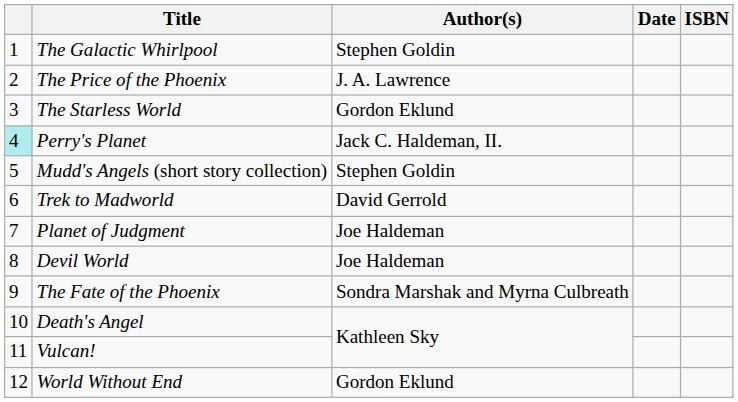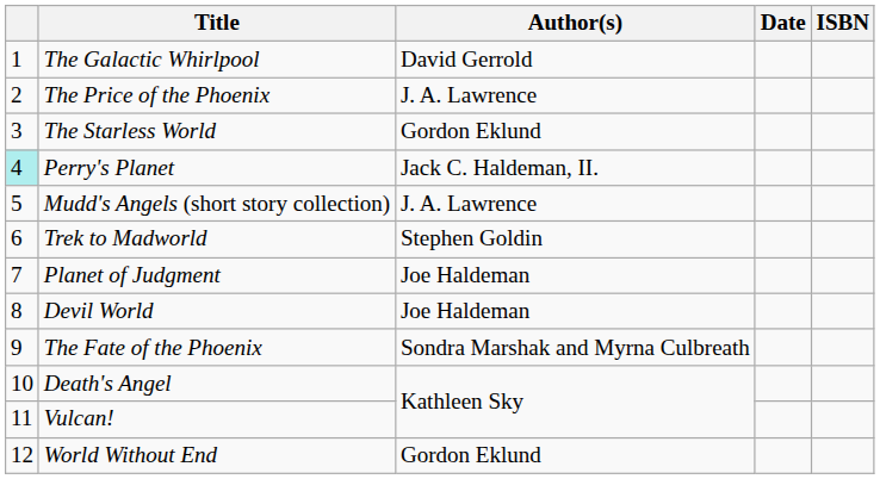 <table class="wikitable">
 <tr>
 <th></th>
 <th>Title</th>
 <th>Author(s)</th>
 <th>Date</th>
 <th>ISBN</th>
 </tr>
 <tr>
 <td>1</td>
 <td><em>The Galactic Whirlpool</em></td>
-<td>Stephen Goldin</td>
+<td>David Gerrold</td>
 <td></td>
 <td></td>
 </tr>
 <tr>
 <td>2</td>
 <td><em>The Price of the Phoenix</em></td>
 <td>J. A. Lawrence</td>
 <td></td>
 <td></td>
 </tr>
 <tr>
 <td>3</td>
 <td><em>The Starless World</em></td>
 <td>Gordon Eklund</td>
 <td></td>
 <td></td>
 </tr>
 <tr>
 <td style="background: paleturquoise;">4</td>
 <td><em>Perry's Planet</em></td>
 <td>Jack C. Haldeman, II.</td>
 <td></td>
 <td></td>
 </tr>
 <tr>
 <td>5</td>
 <td><em>Mudd's Angels</em> (short story collection)</td>
-<td>Stephen Goldin</td>
+<td>J. A. Lawrence</td>
 <td></td>
 <td></td>
 </tr>
 <tr>
 <td>6</td>
 <td><em>Trek to Madworld</em></td>
-<td>David Gerrold</td>
+<td>Stephen Goldin</td>
 <td></td>
 <td></td>
 </tr>
 <tr>
 <td>7</td>
 <td><em>Planet of Judgment</em></td>
 <td>Joe Haldeman</td>
 <td></td>
 <td></td>
 </tr>
 <tr>
 <td>8</td>
 <td><em>Devil World</em></td>
 <td>Joe Haldeman</td>
 <td></td>
 <td></td>
 </tr>
 <tr>
 <td>9</td>
 <td><em>The Fate of the Phoenix</em></td>
 <td>Sondra Marshak and Myrna Culbreath</td>
 <td></td>
 <td></td>
 </tr>
 <tr>
 <td>10</td>
 <td><em>Death's Angel</em></td>
 <td rowspan="2">Kathleen Sky</td>
 <td></td>
 <td></td>
 </tr>
 <tr>
 <td>11</td>
 <td><em>Vulcan!</em></td>
 <td></td>
 <td></td>
 </tr>
 <tr>
 <td>12</td>
 <td><em>World Without End</em></td>
 <td>Gordon Eklund</td>
 <td></td>
 <td></td>
 </tr>
 </table>
